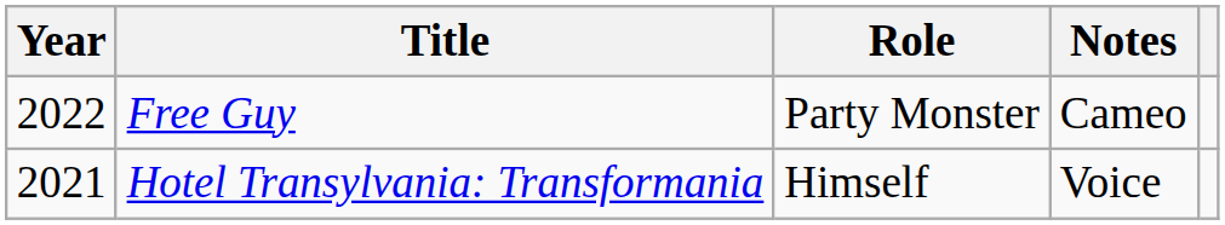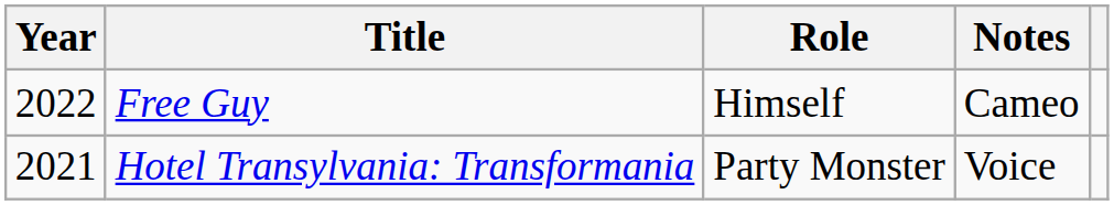 <table class="wikitable sortable plainrowheaders">
 <tr>
 <th scope="col">Year</th>
 <th scope="col">Title</th>
 <th scope="col">Role</th>
 <th scope="col" class="unsortable">Notes</th>
 <th scope="col" class="unsortable"></th>
 </tr>
 <tr>
 <td>2022</td>
 <td><em><a href='#'>Free Guy</a></em></td>
-<td>Party Monster</td>
+<td>Himself</td>
 <td>Cameo</td>
 <td style="text-align:center;"></td>
 </tr>
 <tr>
 <td>2021</td>
 <td><em><a href='#'>Hotel Transylvania: Transformania</a></em></td>
-<td>Himself</td>
+<td>Party Monster</td>
 <td>Voice</td>
 <td style="text-align:center;"></td>
 </tr>
 </table>
